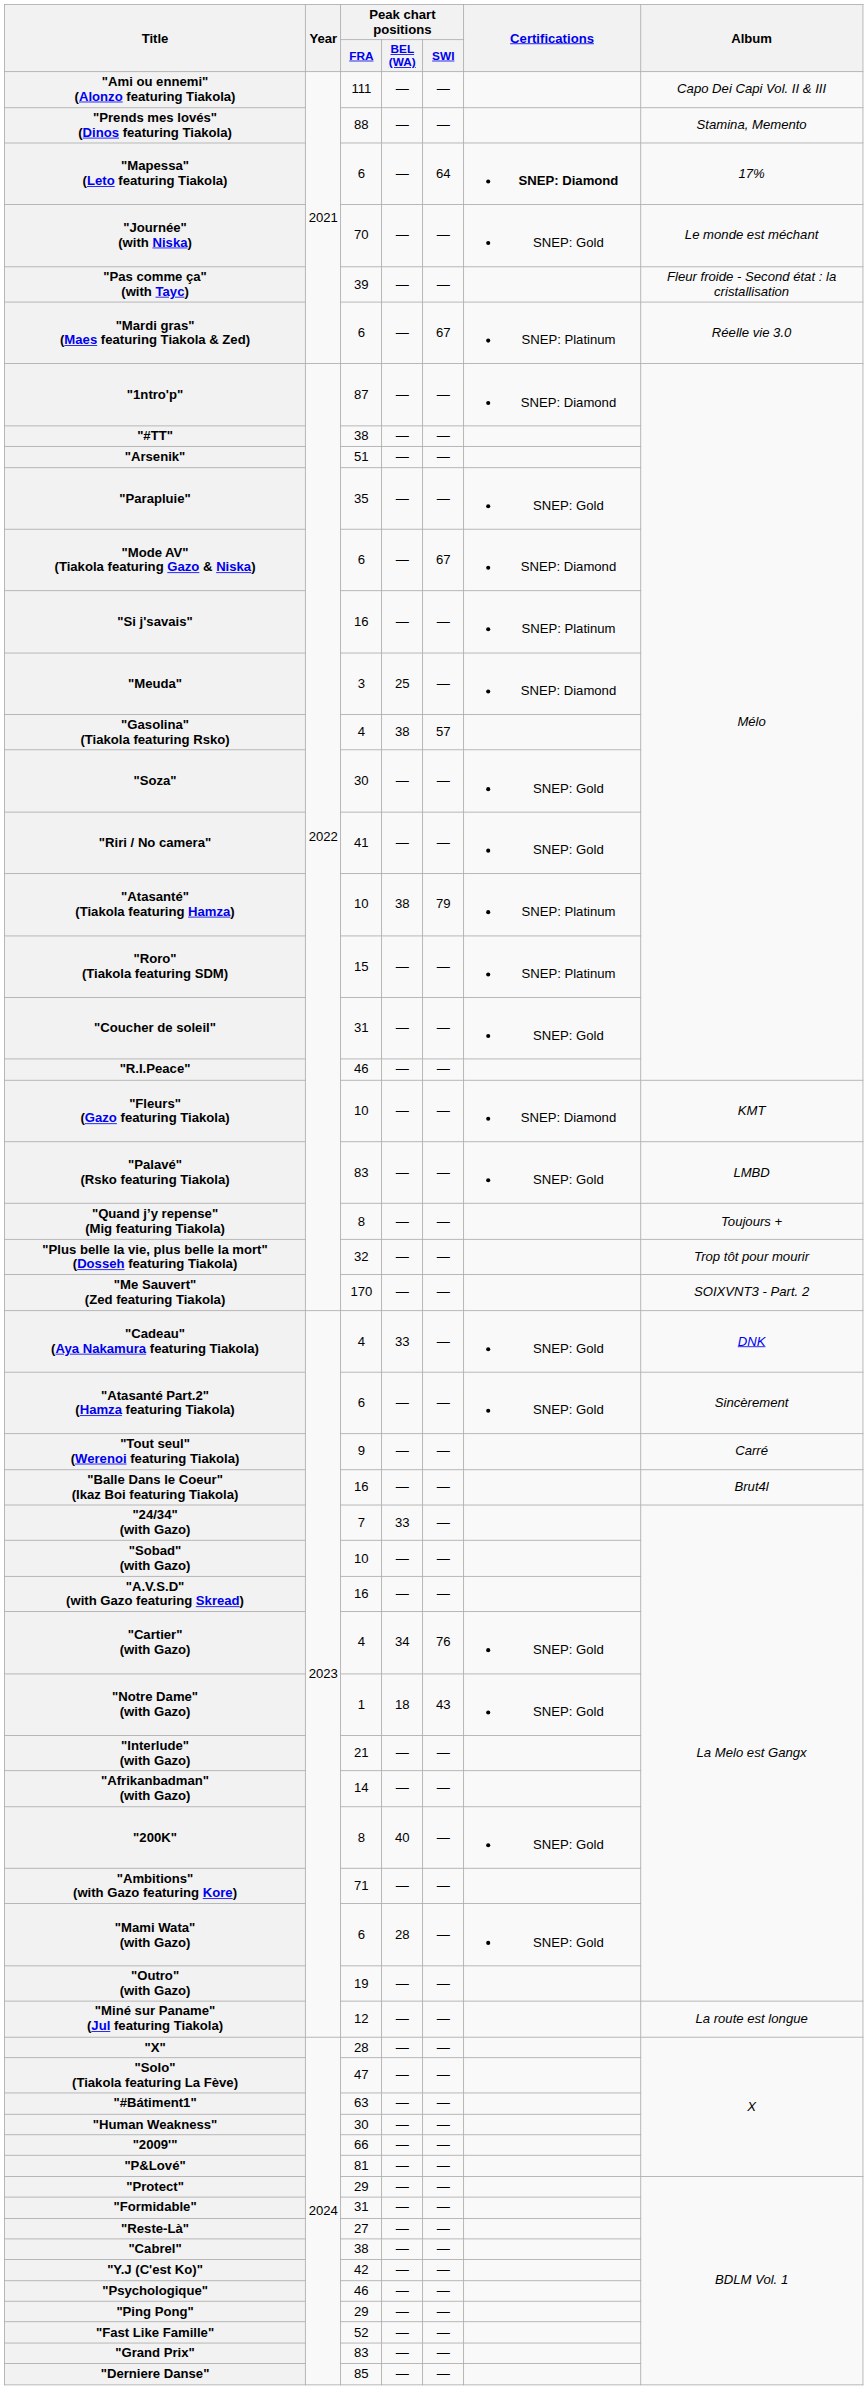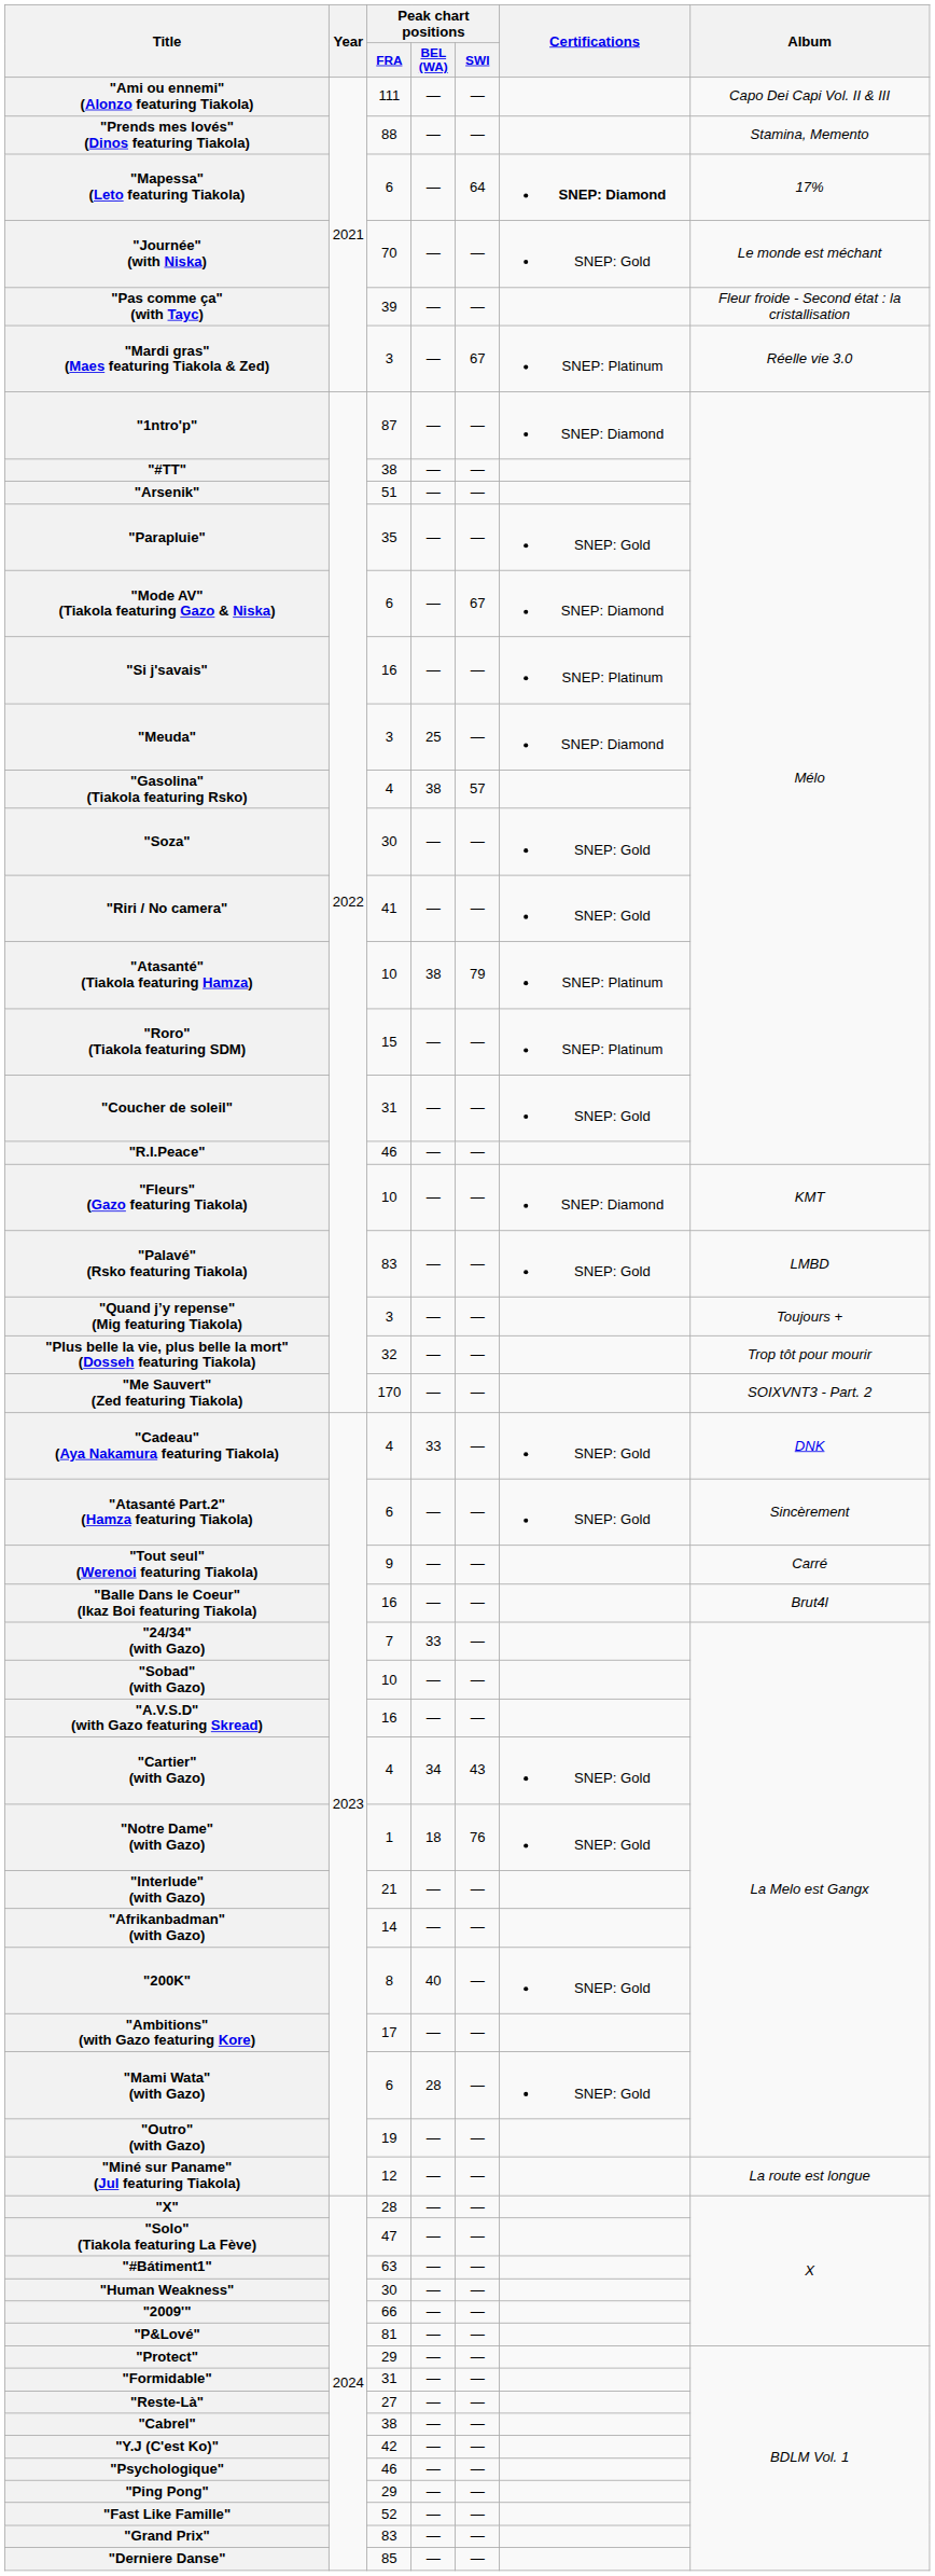 <table class="wikitable plainrowheaders" style="text-align:center;">
 <tr>
 <th scope="col" rowspan="2" style="width:22.5em;">Title</th>
 <th scope="col" rowspan="2" style="width:1em;">Year</th>
 <th scope="col" colspan="3">Peak chart positions</th>
 <th scope="col" rowspan="2" style="width:13em;"><a href='#'>Certifications</a></th>
 <th scope="col" rowspan="2" style="width:16.5em;">Album</th>
 </tr>
 <tr>
 <th scope="col" style="width:3em;font-size:90%"><a href='#'>FRA</a><br></th>
 <th scope="col" style="width:3em;font-size:90%"><a href='#'>BEL<br>(WA)</a><br></th>
 <th scope="col" style="width:3em;font-size:90%"><a href='#'>SWI</a><br></th>
 </tr>
 <tr>
 <th scope="row">"Ami ou ennemi"<br><span>(<a href='#'>Alonzo</a> featuring Tiakola)</span></th>
 <td rowspan="6">2021</td>
 <td>111</td>
 <td>—</td>
 <td>—</td>
 <td></td>
 <td><em>Capo Dei Capi Vol. II & III</em></td>
 </tr>
 <tr>
 <th scope="row">"Prends mes lovés"<br><span>(<a href='#'>Dinos</a> featuring Tiakola)</span></th>
 <td>88</td>
 <td>—</td>
 <td>—</td>
 <td></td>
 <td><em>Stamina, Memento</em></td>
 </tr>
 <tr>
 <th scope="row">"Mapessa"<br><span>(<a href='#'>Leto</a> featuring Tiakola)</span></th>
 <td>6</td>
 <td>—</td>
 <td>64</td>
 <td><strong><br><ul><li>SNEP: Diamond</li></ul></strong></td>
 <td><em>17%</em></td>
 </tr>
 <tr>
 <th scope="row">"Journée"<br><span>(with <a href='#'>Niska</a>)</span></th>
 <td>70</td>
 <td>—</td>
 <td>—</td>
 <td><br><ul><li>SNEP: Gold</li></ul></td>
 <td><em>Le monde est méchant</em></td>
 </tr>
 <tr>
 <th scope="row">"Pas comme ça"<br><span>(with <a href='#'>Tayc</a>)</span></th>
 <td>39</td>
 <td>—</td>
 <td>—</td>
 <td></td>
 <td><em>Fleur froide - Second état : la cristallisation</em></td>
 </tr>
 <tr>
 <th scope="row">"Mardi gras"<br><span>(<a href='#'>Maes</a> featuring Tiakola & Zed)</span></th>
-<td>6</td>
+<td>3</td>
 <td>—</td>
 <td>67</td>
 <td><br><ul><li>SNEP: Platinum</li></ul></td>
 <td><em>Réelle vie 3.0</em></td>
 </tr>
 <tr>
 <th scope="row">"1ntro'p"</th>
 <td rowspan="19">2022</td>
 <td>87</td>
 <td>—</td>
 <td>—</td>
 <td><br><ul><li>SNEP: Diamond</li></ul></td>
 <td rowspan="14"><em>Mélo</em></td>
 </tr>
 <tr>
 <th scope="row">"#TT"</th>
 <td>38</td>
 <td>—</td>
 <td>—</td>
 <td></td>
 </tr>
 <tr>
 <th scope="row">"Arsenik"</th>
 <td>51</td>
 <td>—</td>
 <td>—</td>
 <td></td>
 </tr>
 <tr>
 <th scope="row">"Parapluie"</th>
 <td>35</td>
 <td>—</td>
 <td>—</td>
 <td><br><ul><li>SNEP: Gold</li></ul></td>
 </tr>
 <tr>
 <th scope="row">"Mode AV"<br><span>(Tiakola featuring <a href='#'>Gazo</a> & <a href='#'>Niska</a>)</span></th>
 <td>6</td>
 <td>—</td>
 <td>67</td>
 <td><br><ul><li>SNEP: Diamond</li></ul></td>
 </tr>
 <tr>
 <th scope="row">"Si j'savais"</th>
 <td>16</td>
 <td>—</td>
 <td>—</td>
 <td><br><ul><li>SNEP: Platinum</li></ul></td>
 </tr>
 <tr>
 <th scope="row">"Meuda"</th>
 <td>3</td>
 <td>25</td>
 <td>—</td>
 <td><br><ul><li>SNEP: Diamond</li></ul></td>
 </tr>
 <tr>
 <th scope="row">"Gasolina"<br><span>(Tiakola featuring Rsko)</span></th>
 <td>4</td>
 <td>38</td>
 <td>57</td>
 <td></td>
 </tr>
 <tr>
 <th scope="row">"Soza"</th>
 <td>30</td>
 <td>—</td>
 <td>—</td>
 <td><br><ul><li>SNEP: Gold</li></ul></td>
 </tr>
 <tr>
 <th scope="row">"Riri / No camera"</th>
 <td>41</td>
 <td>—</td>
 <td>—</td>
 <td><br><ul><li>SNEP: Gold</li></ul></td>
 </tr>
 <tr>
 <th scope="row">"Atasanté"<br><span>(Tiakola featuring <a href='#'>Hamza</a>)</span></th>
 <td>10</td>
 <td>38</td>
 <td>79</td>
 <td><br><ul><li>SNEP: Platinum</li></ul></td>
 </tr>
 <tr>
 <th scope="row">"Roro"<br><span>(Tiakola featuring SDM)</span></th>
 <td>15</td>
 <td>—</td>
 <td>—</td>
 <td><br><ul><li>SNEP: Platinum</li></ul></td>
 </tr>
 <tr>
 <th scope="row">"Coucher de soleil"</th>
 <td>31</td>
 <td>—</td>
 <td>—</td>
 <td><br><ul><li>SNEP: Gold</li></ul></td>
 </tr>
 <tr>
 <th scope="row">"R.I.Peace"</th>
 <td>46</td>
 <td>—</td>
 <td>—</td>
 <td></td>
 </tr>
 <tr>
 <th scope="row">"Fleurs"<br><span>(<a href='#'>Gazo</a> featuring Tiakola)</span></th>
 <td>10</td>
 <td>—</td>
 <td>—</td>
 <td><br><ul><li>SNEP: Diamond</li></ul></td>
 <td><em>KMT</em></td>
 </tr>
 <tr>
 <th scope="row">"Palavé"<br><span>(Rsko featuring Tiakola)</span></th>
 <td>83</td>
 <td>—</td>
 <td>—</td>
 <td><br><ul><li>SNEP: Gold</li></ul></td>
 <td><em>LMBD</em></td>
 </tr>
 <tr>
 <th scope="row">"Quand j’y repense"<br><span>(Mig featuring Tiakola)</span></th>
-<td>8</td>
+<td>3</td>
 <td>—</td>
 <td>—</td>
 <td></td>
 <td><em>Toujours +</em></td>
 </tr>
 <tr>
 <th scope="row">"Plus belle la vie, plus belle la mort"<br><span>(<a href='#'>Dosseh</a> featuring Tiakola)</span></th>
 <td>32</td>
 <td>—</td>
 <td>—</td>
 <td></td>
 <td><em>Trop tôt pour mourir</em></td>
 </tr>
 <tr>
 <th scope="row">"Me Sauvert"<br><span>(Zed featuring Tiakola)</span></th>
 <td>170</td>
 <td>—</td>
 <td>—</td>
 <td></td>
 <td><em>SOIXVNT3 - Part. 2</em></td>
 </tr>
 <tr>
 <th scope="row">"Cadeau"<br><span>(<a href='#'>Aya Nakamura</a> featuring Tiakola)</span></th>
 <td rowspan="16">2023</td>
 <td>4</td>
 <td>33</td>
 <td>—</td>
 <td><br><ul><li>SNEP: Gold</li></ul></td>
 <td><em><a href='#'>DNK</a></em></td>
 </tr>
 <tr>
 <th scope="row">"Atasanté Part.2"<br><span>(<a href='#'>Hamza</a> featuring Tiakola)</span></th>
 <td>6</td>
 <td>—</td>
 <td>—</td>
 <td><br><ul><li>SNEP: Gold</li></ul></td>
 <td><em>Sincèrement</em></td>
 </tr>
 <tr>
 <th scope="row">"Tout seul"<br><span>(<a href='#'>Werenoi</a> featuring Tiakola)</span></th>
 <td>9</td>
 <td>—</td>
 <td>—</td>
 <td></td>
 <td><em>Carré</em></td>
 </tr>
 <tr>
 <th scope="row">"Balle Dans le Coeur"<br><span>(Ikaz Boi featuring Tiakola)</span></th>
 <td>16</td>
 <td>—</td>
 <td>—</td>
 <td></td>
 <td><em>Brut4l</em></td>
 </tr>
 <tr>
 <th scope="row">"24/34"<br><span>(with Gazo)</span></th>
 <td>7</td>
 <td>33</td>
 <td>—</td>
 <td></td>
 <td rowspan="11"><em>La Melo est Gangx</em></td>
 </tr>
 <tr>
 <th scope="row">"Sobad"<br><span>(with Gazo)</span></th>
 <td>10</td>
 <td>—</td>
 <td>—</td>
 <td></td>
 </tr>
 <tr>
 <th scope="row">"A.V.S.D"<br><span>(with Gazo featuring <a href='#'>Skread</a>)</span></th>
 <td>16</td>
 <td>—</td>
 <td>—</td>
 <td></td>
 </tr>
 <tr>
 <th scope="row">"Cartier"<br><span>(with Gazo)</span></th>
 <td>4</td>
 <td>34</td>
-<td>76</td>
+<td>43</td>
 <td><br><ul><li>SNEP: Gold</li></ul></td>
 </tr>
 <tr>
 <th scope="row">"Notre Dame"<br><span>(with Gazo)</span></th>
 <td>1</td>
 <td>18</td>
-<td>43</td>
+<td>76</td>
 <td><br><ul><li>SNEP: Gold</li></ul></td>
 </tr>
 <tr>
 <th scope="row">"Interlude"<br><span>(with Gazo)</span></th>
 <td>21</td>
 <td>—</td>
 <td>—</td>
 <td></td>
 </tr>
 <tr>
 <th scope="row">"Afrikanbadman"<br><span>(with Gazo)</span></th>
 <td>14</td>
 <td>—</td>
 <td>—</td>
 <td></td>
 </tr>
 <tr>
 <th scope="row">"200K"</th>
 <td>8</td>
 <td>40</td>
 <td>—</td>
 <td><br><ul><li>SNEP: Gold</li></ul></td>
 </tr>
 <tr>
 <th scope="row">"Ambitions"<br><span>(with Gazo featuring <a href='#'>Kore</a>)</span></th>
-<td>71</td>
+<td>17</td>
 <td>—</td>
 <td>—</td>
 <td></td>
 </tr>
 <tr>
 <th scope="row">"Mami Wata"<br><span>(with Gazo)</span></th>
 <td>6</td>
 <td>28</td>
 <td>—</td>
 <td><br><ul><li>SNEP: Gold</li></ul></td>
 </tr>
 <tr>
 <th scope="row">"Outro"<br><span>(with Gazo)</span></th>
 <td>19</td>
 <td>—</td>
 <td>—</td>
 <td></td>
 </tr>
 <tr>
 <th scope="row">"Miné sur Paname"<br><span>(<a href='#'>Jul</a> featuring Tiakola)</span></th>
 <td>12</td>
 <td>—</td>
 <td>—</td>
 <td></td>
 <td><em>La route est longue</em></td>
 </tr>
 <tr>
 <th scope="row">"X"</th>
 <td rowspan="17">2024</td>
 <td>28</td>
 <td>—</td>
 <td>—</td>
 <td></td>
 <td rowspan="6"><em>X</em></td>
 </tr>
 <tr>
 <th scope="row">"Solo"<br><span>(Tiakola featuring La Fève)</span></th>
 <td>47</td>
 <td>—</td>
 <td>—</td>
 <td></td>
 </tr>
 <tr>
 <th scope="row">"#Bátiment1"</th>
 <td>63</td>
 <td>—</td>
 <td>—</td>
 <td></td>
 </tr>
 <tr>
 <th scope="row">"Human Weakness"</th>
 <td>30</td>
 <td>—</td>
 <td>—</td>
 <td></td>
 </tr>
 <tr>
 <th scope="row">"2009'"</th>
 <td>66</td>
 <td>—</td>
 <td>—</td>
 <td></td>
 </tr>
 <tr>
 <th scope="row">"P&Lové"</th>
 <td>81</td>
 <td>—</td>
 <td>—</td>
 <td></td>
 </tr>
 <tr>
 <th scope="row">"Protect"</th>
 <td>29</td>
 <td>—</td>
 <td>—</td>
 <td></td>
 <td rowspan=10><em>BDLM Vol. 1</em></td>
 </tr>
 <tr>
 <th scope="row">"Formidable"</th>
 <td>31</td>
 <td>—</td>
 <td>—</td>
 <td></td>
 </tr>
 <tr>
 <th scope="row">"Reste-Là"</th>
 <td>27</td>
 <td>—</td>
 <td>—</td>
 <td></td>
 </tr>
 <tr>
 <th scope="row">"Cabrel"</th>
 <td>38</td>
 <td>—</td>
 <td>—</td>
 <td></td>
 </tr>
 <tr>
 <th scope="row">"Y.J (C'est Ko)"</th>
 <td>42</td>
 <td>—</td>
 <td>—</td>
 <td></td>
 </tr>
 <tr>
 <th scope="row">"Psychologique"</th>
 <td>46</td>
 <td>—</td>
 <td>—</td>
 <td></td>
 </tr>
 <tr>
 <th scope="row">"Ping Pong"</th>
 <td>29</td>
 <td>—</td>
 <td>—</td>
 <td></td>
 </tr>
 <tr>
 <th scope="row">"Fast Like Famille"</th>
 <td>52</td>
 <td>—</td>
 <td>—</td>
 <td></td>
 </tr>
 <tr>
 <th scope="row">"Grand Prix"</th>
 <td>83</td>
 <td>—</td>
 <td>—</td>
 <td></td>
 </tr>
 <tr>
 <th scope="row">"Derniere Danse"</th>
 <td>85</td>
 <td>—</td>
 <td>—</td>
 <td></td>
 </tr>
 </table>
